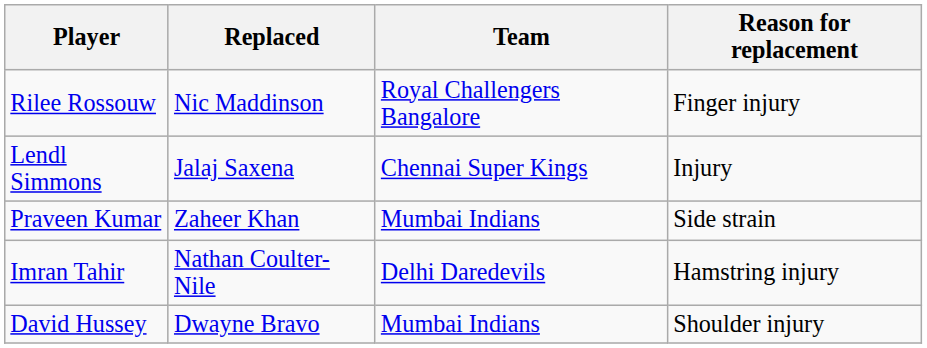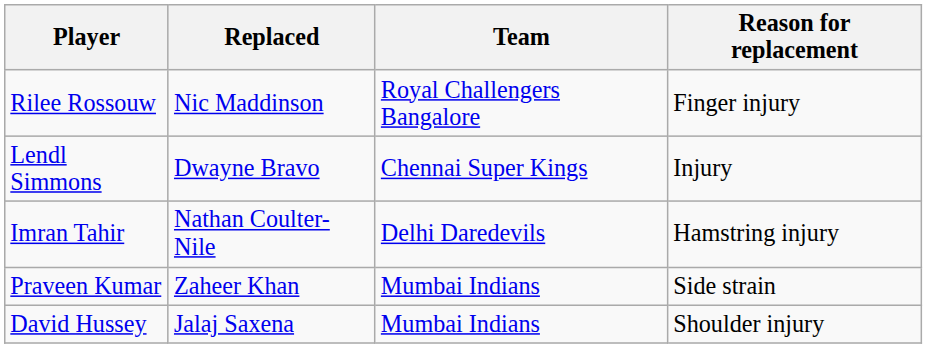 <table class="wikitable sortable">
 <tr>
 <th>Player</th>
 <th>Replaced</th>
 <th>Team</th>
 <th class="unsortable">Reason for replacement</th>
 </tr>
 <tr>
 <td> <a href='#'>Rilee Rossouw</a></td>
 <td> <a href='#'>Nic Maddinson</a></td>
 <td><a href='#'>Royal Challengers Bangalore</a></td>
 <td>Finger injury </td>
 </tr>
 <tr>
 <td> <a href='#'>Lendl Simmons</a></td>
-<td> <a href='#'>Jalaj Saxena</a></td>
+<td> <a href='#'>Dwayne Bravo</a></td>
 <td><a href='#'>Chennai Super Kings</a></td>
 <td>Injury</td>
+</tr>
+<tr>
+<td> <a href='#'>Imran Tahir</a></td>
+<td> <a href='#'>Nathan Coulter-Nile</a></td>
+<td><a href='#'>Delhi Daredevils</a></td>
+<td>Hamstring injury </td>
 </tr>
 <tr>
 <td> <a href='#'>Praveen Kumar</a></td>
 <td> <a href='#'>Zaheer Khan</a></td>
 <td><a href='#'>Mumbai Indians</a></td>
 <td>Side strain </td>
 </tr>
 <tr>
-<td> <a href='#'>Imran Tahir</a></td>
-<td> <a href='#'>Nathan Coulter-Nile</a></td>
-<td><a href='#'>Delhi Daredevils</a></td>
-<td>Hamstring injury </td>
-</tr>
-<tr>
 <td> <a href='#'>David Hussey</a></td>
-<td> <a href='#'>Dwayne Bravo</a></td>
+<td> <a href='#'>Jalaj Saxena</a></td>
 <td><a href='#'>Mumbai Indians</a></td>
 <td>Shoulder injury</td>
 </tr>
 </table>
